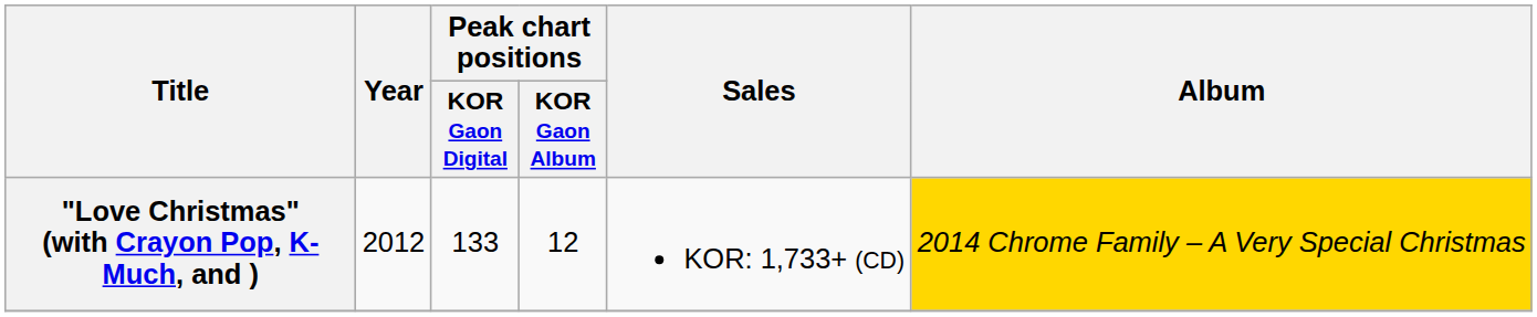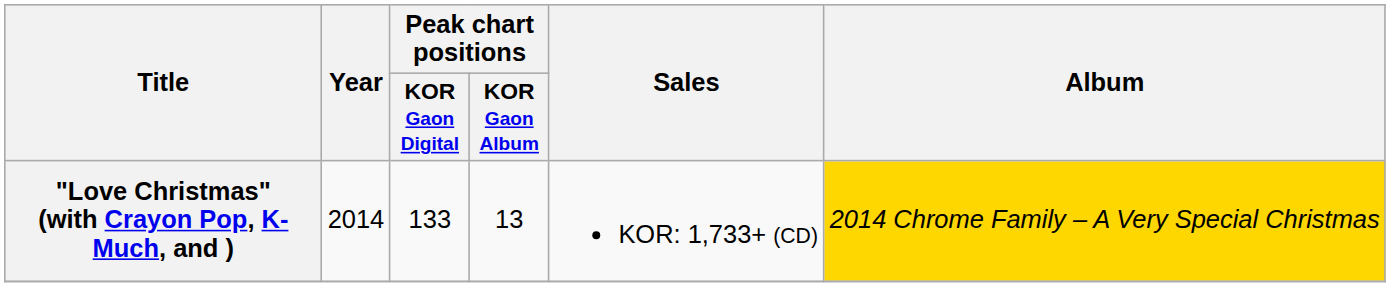 <table class="wikitable plainrowheaders" style="text-align:center;" border="1">
 <tr>
 <th scope="col" rowspan="2" style="width:12em;">Title</th>
 <th scope="col" rowspan="2">Year</th>
 <th scope="col" colspan="2">Peak chart positions</th>
 <th scope="col" rowspan="2">Sales</th>
 <th scope="col" rowspan="2">Album</th>
 </tr>
 <tr>
 <th scope="col" style="width:3em;font-size:90%;">KOR <small><a href='#'>Gaon Digital</a></small><br></th>
 <th scope="col" style="width:3em;font-size:90%;">KOR <small><a href='#'>Gaon Album</a></small><br></th>
 </tr>
 <tr>
 <th scope="row">"Love Christmas" <br><span>(with <a href='#'>Crayon Pop</a>, <a href='#'>K-Much</a>, and )</span></th>
-<td>2012</td>
+<td>2014</td>
 <td>133</td>
-<td>12</td>
+<td>13</td>
 <td><br><ul><li>KOR: 1,733+ <small>(CD)</small></li></ul></td>
 <td style="background: gold;"><em>2014 Chrome Family – A Very Special Christmas</em></td>
 </tr>
 <tr>
 </tr>
 </table>
